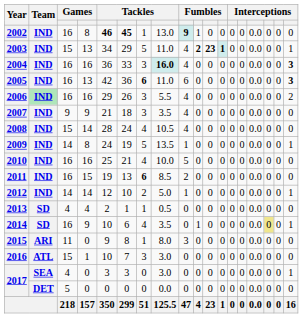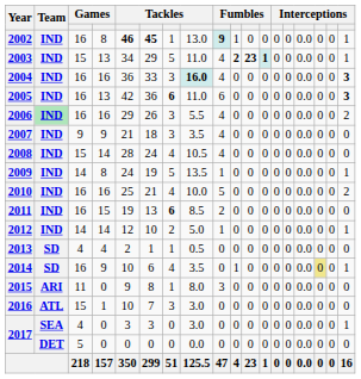 <table class="wikitable" style="text-align:center;">
 <tr>
 <th rowspan="2">Year</th>
 <th rowspan="2">Team</th>
 <th colspan="2">Games</th>
 <th colspan="4">Tackles</th>
 <th colspan="4">Fumbles</th>
 <th colspan="6">Interceptions</th>
 </tr>
 <tr>
 <th></th>
 <th></th>
 <th></th>
 <th></th>
 <th></th>
 <th></th>
 <th></th>
 <th></th>
 <th></th>
 <th></th>
 <th></th>
 <th></th>
 <th></th>
 <th></th>
 <th></th>
 <th></th>
 </tr>
 <tr>
 <th><a href='#'>2002</a></th>
 <th><a href='#'>IND</a></th>
 <td>16</td>
 <td>8</td>
 <td><strong>46</strong></td>
 <td><strong>45</strong></td>
 <td>1</td>
 <td>13.0</td>
 <td style="background:#cfecec;"><strong>9</strong></td>
 <td>1</td>
 <td>0</td>
 <td>0</td>
 <td>0</td>
 <td>0</td>
 <td>0.0</td>
 <td>0</td>
 <td>0</td>
-<td>0</td>
+<td>1</td>
 </tr>
 <tr>
 <th><a href='#'>2003</a></th>
 <th><a href='#'>IND</a></th>
 <td>15</td>
 <td>13</td>
 <td>34</td>
 <td>29</td>
 <td>5</td>
 <td>11.0</td>
 <td>4</td>
 <td><strong>2</strong></td>
 <td><strong>23</strong></td>
 <td style="background:#cfecec;"><strong>1</strong></td>
 <td>0</td>
 <td>0</td>
 <td>0.0</td>
 <td>0</td>
 <td>0</td>
 <td>1</td>
 </tr>
 <tr>
 <th><a href='#'>2004</a></th>
 <th><a href='#'>IND</a></th>
 <td>16</td>
 <td>16</td>
 <td>36</td>
 <td>33</td>
 <td>3</td>
 <td style="background:#cfecec;"><strong>16.0</strong></td>
 <td>4</td>
 <td>0</td>
 <td>0</td>
 <td>0</td>
 <td>0</td>
 <td>0</td>
 <td>0.0</td>
 <td>0</td>
 <td>0</td>
 <td><strong>3</strong></td>
 </tr>
 <tr>
 <th><a href='#'>2005</a></th>
 <th><a href='#'>IND</a></th>
 <td>16</td>
 <td>13</td>
 <td>42</td>
 <td>36</td>
 <td><strong>6</strong></td>
 <td>11.0</td>
 <td>6</td>
 <td>0</td>
 <td>0</td>
 <td>0</td>
 <td>0</td>
 <td>0</td>
 <td>0.0</td>
 <td>0</td>
 <td>0</td>
 <td><strong>3</strong></td>
 </tr>
 <tr>
 <th><a href='#'>2006</a></th>
 <th style="background:#afe6ba;"><a href='#'>IND</a></th>
 <td>16</td>
 <td>16</td>
 <td>29</td>
 <td>26</td>
 <td>3</td>
 <td>5.5</td>
 <td>4</td>
 <td>0</td>
 <td>0</td>
 <td>0</td>
 <td>0</td>
 <td>0</td>
 <td>0.0</td>
 <td>0</td>
 <td>0</td>
 <td>2</td>
 </tr>
 <tr>
 <th><a href='#'>2007</a></th>
 <th><a href='#'>IND</a></th>
 <td>9</td>
 <td>9</td>
 <td>21</td>
 <td>18</td>
 <td>3</td>
 <td>3.5</td>
 <td>4</td>
 <td>0</td>
 <td>0</td>
 <td>0</td>
 <td>0</td>
 <td>0</td>
 <td>0.0</td>
 <td>0</td>
 <td>0</td>
 <td>0</td>
 </tr>
 <tr>
 <th><a href='#'>2008</a></th>
 <th><a href='#'>IND</a></th>
 <td>15</td>
 <td>14</td>
 <td>28</td>
 <td>24</td>
 <td>4</td>
 <td>10.5</td>
 <td>4</td>
 <td>0</td>
 <td>0</td>
 <td>0</td>
 <td>0</td>
 <td>0</td>
 <td>0.0</td>
 <td>0</td>
 <td>0</td>
 <td>0</td>
 </tr>
 <tr>
 <th><a href='#'>2009</a></th>
 <th><a href='#'>IND</a></th>
 <td>14</td>
 <td>8</td>
 <td>24</td>
 <td>19</td>
 <td>5</td>
 <td>13.5</td>
 <td>1</td>
 <td>0</td>
 <td>0</td>
 <td>0</td>
 <td>0</td>
 <td>0</td>
 <td>0.0</td>
 <td>0</td>
 <td>0</td>
 <td>1</td>
 </tr>
 <tr>
 <th><a href='#'>2010</a></th>
 <th><a href='#'>IND</a></th>
 <td>16</td>
 <td>16</td>
 <td>25</td>
 <td>21</td>
 <td>4</td>
 <td>10.0</td>
 <td>5</td>
 <td>0</td>
 <td>0</td>
 <td>0</td>
 <td>0</td>
 <td>0</td>
 <td>0.0</td>
 <td>0</td>
 <td>0</td>
-<td>0</td>
+<td>2</td>
 </tr>
 <tr>
 <th><a href='#'>2011</a></th>
 <th><a href='#'>IND</a></th>
 <td>16</td>
 <td>15</td>
 <td>19</td>
 <td>13</td>
 <td><strong>6</strong></td>
 <td>8.5</td>
 <td>2</td>
 <td>0</td>
 <td>0</td>
 <td>0</td>
 <td>0</td>
 <td>0</td>
 <td>0.0</td>
 <td>0</td>
 <td>0</td>
 <td>0</td>
 </tr>
 <tr>
 <th><a href='#'>2012</a></th>
 <th><a href='#'>IND</a></th>
 <td>14</td>
 <td>14</td>
 <td>12</td>
 <td>10</td>
 <td>2</td>
 <td>5.0</td>
 <td>1</td>
 <td>0</td>
 <td>0</td>
 <td>0</td>
 <td>0</td>
 <td>0</td>
 <td>0.0</td>
 <td>0</td>
 <td>0</td>
 <td>1</td>
 </tr>
 <tr>
 <th><a href='#'>2013</a></th>
 <th><a href='#'>SD</a></th>
 <td>4</td>
 <td>4</td>
 <td>2</td>
 <td>1</td>
 <td>1</td>
 <td>0.5</td>
 <td>0</td>
 <td>0</td>
 <td>0</td>
 <td>0</td>
 <td>0</td>
 <td>0</td>
 <td>0.0</td>
 <td>0</td>
 <td>0</td>
 <td>0</td>
 </tr>
 <tr>
 <th><a href='#'>2014</a></th>
 <th><a href='#'>SD</a></th>
 <td>16</td>
 <td>9</td>
 <td>10</td>
 <td>6</td>
 <td>4</td>
 <td>3.5</td>
 <td>0</td>
 <td>1</td>
 <td>0</td>
 <td>0</td>
 <td>0</td>
 <td>0</td>
 <td>0.0</td>
 <td style="background: khaki;">0</td>
 <td>0</td>
 <td>1</td>
 </tr>
 <tr>
 <th><a href='#'>2015</a></th>
 <th><a href='#'>ARI</a></th>
 <td>11</td>
 <td>0</td>
 <td>9</td>
 <td>8</td>
 <td>1</td>
 <td>8.0</td>
 <td>3</td>
 <td>0</td>
 <td>0</td>
 <td>0</td>
 <td>0</td>
 <td>0</td>
 <td>0.0</td>
 <td>0</td>
 <td>0</td>
 <td>0</td>
 </tr>
 <tr>
 <th><a href='#'>2016</a></th>
 <th><a href='#'>ATL</a></th>
 <td>15</td>
 <td>1</td>
 <td>10</td>
 <td>7</td>
 <td>3</td>
 <td>3.0</td>
 <td>0</td>
 <td>0</td>
 <td>0</td>
 <td>0</td>
 <td>0</td>
 <td>0</td>
 <td>0.0</td>
 <td>0</td>
 <td>0</td>
 <td>0</td>
 </tr>
 <tr>
 <th rowspan="2"><a href='#'>2017</a></th>
 <th><a href='#'>SEA</a></th>
 <td>4</td>
 <td>0</td>
 <td>3</td>
 <td>3</td>
 <td>0</td>
 <td>3.0</td>
 <td>0</td>
 <td>0</td>
 <td>0</td>
 <td>0</td>
 <td>0</td>
 <td>0</td>
 <td>0.0</td>
 <td>0</td>
 <td>0</td>
 <td>1</td>
 </tr>
 <tr>
 <th><a href='#'>DET</a></th>
 <td>5</td>
 <td>0</td>
 <td>0</td>
 <td>0</td>
 <td>0</td>
 <td>0.0</td>
 <td>0</td>
 <td>0</td>
 <td>0</td>
 <td>0</td>
 <td>0</td>
 <td>0</td>
 <td>0.0</td>
 <td>0</td>
 <td>0</td>
 <td>0</td>
 </tr>
 <tr>
 <th colspan="2"></th>
 <th>218</th>
 <th>157</th>
 <th>350</th>
 <th>299</th>
 <th>51</th>
 <th>125.5</th>
 <th>47</th>
 <th>4</th>
 <th>23</th>
 <th>1</th>
 <th>0</th>
 <th>0</th>
 <th>0.0</th>
 <th>0</th>
 <th>0</th>
 <th>16</th>
 </tr>
 </table>
